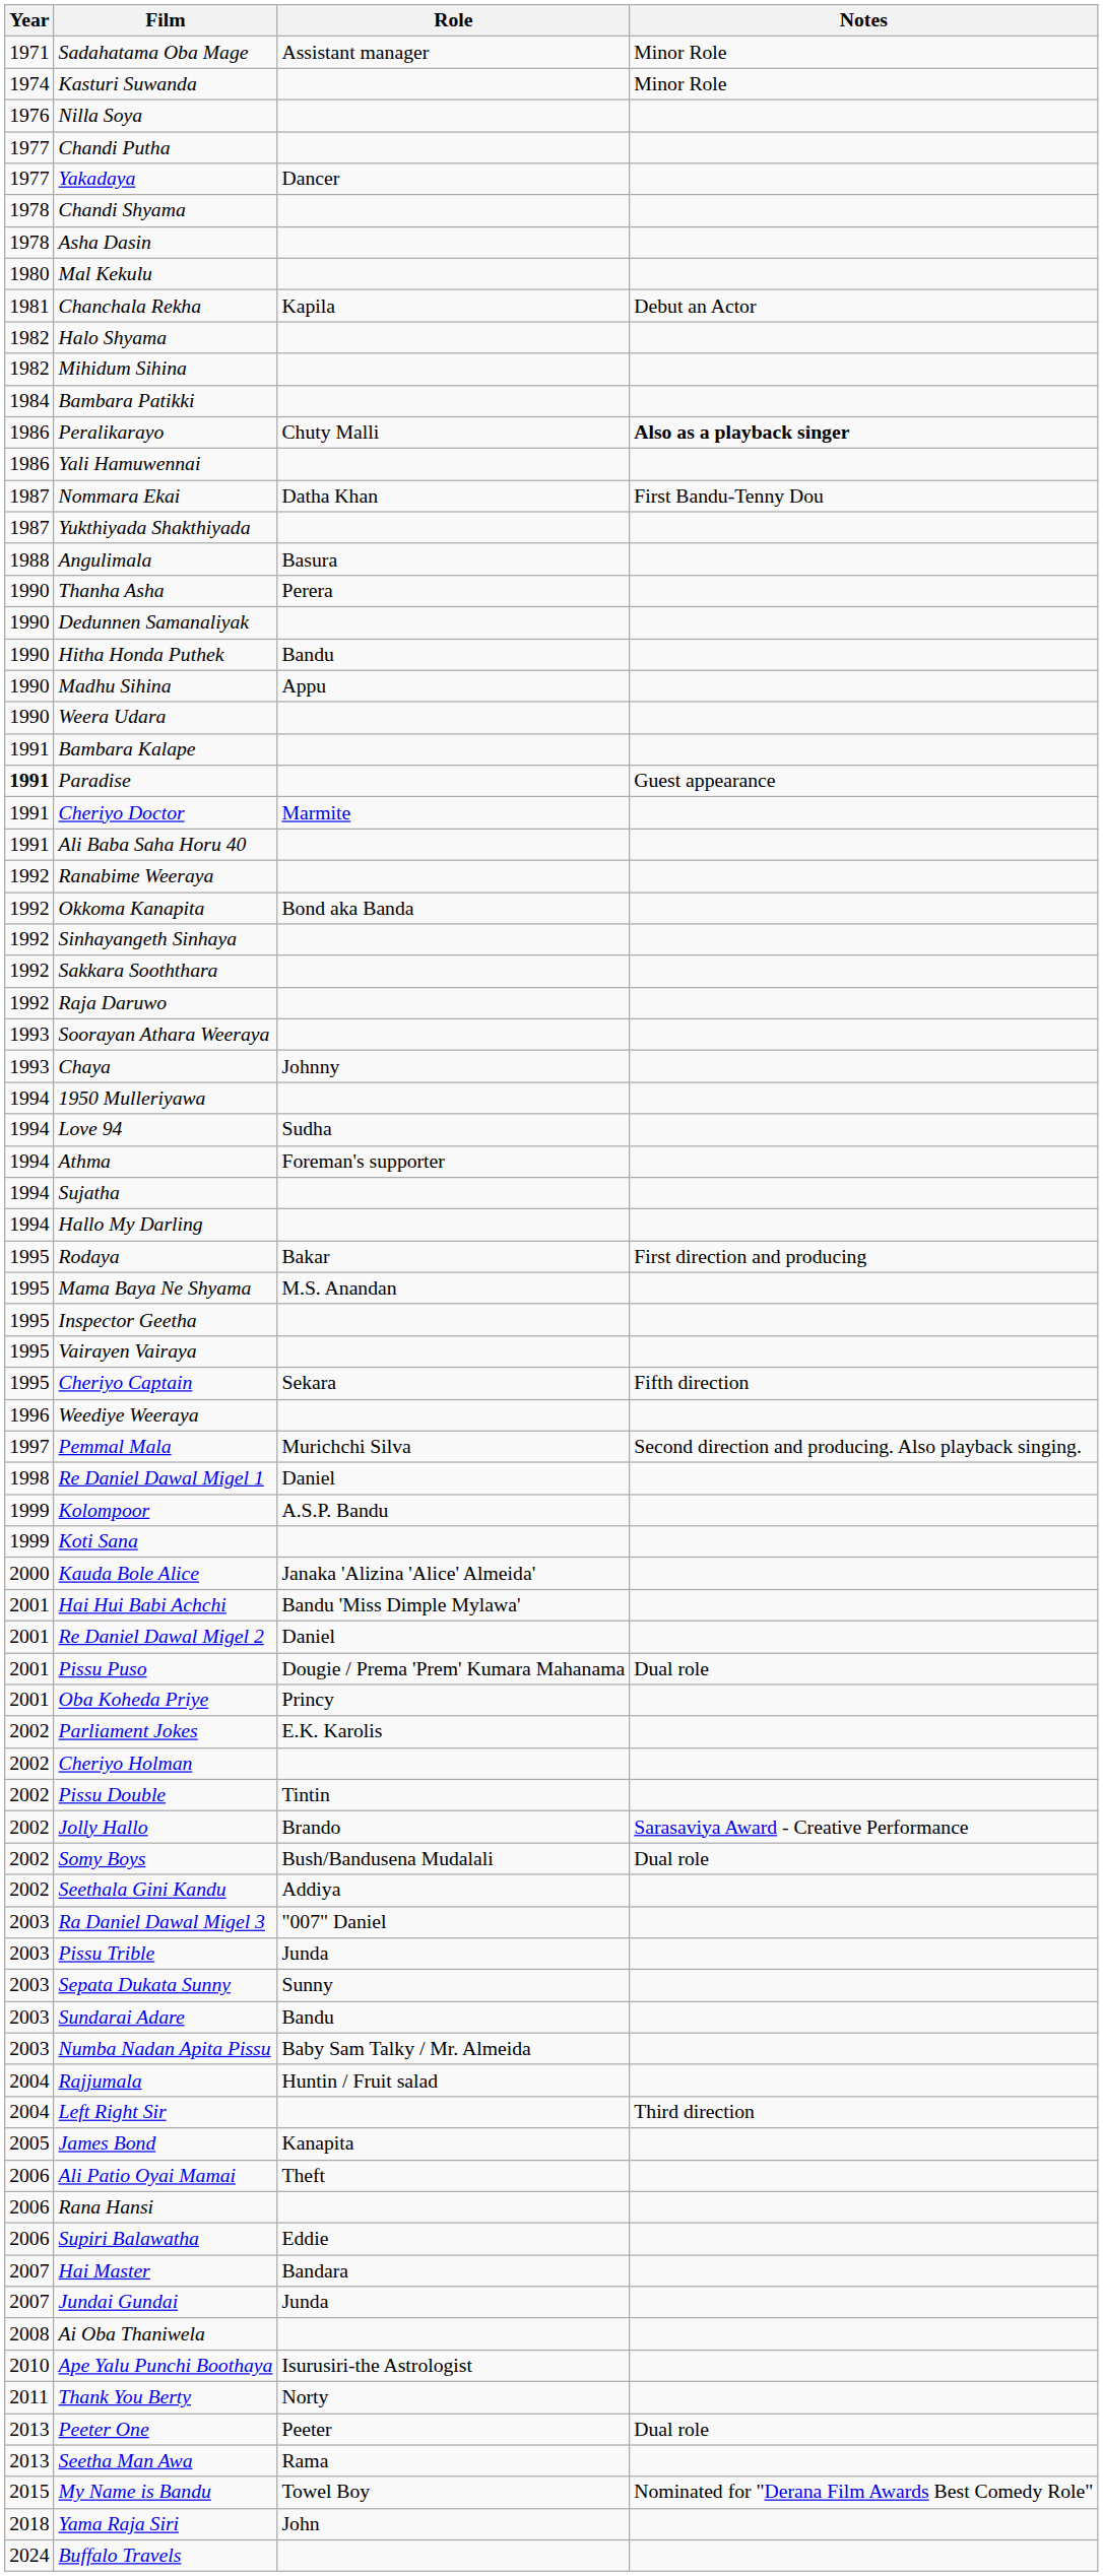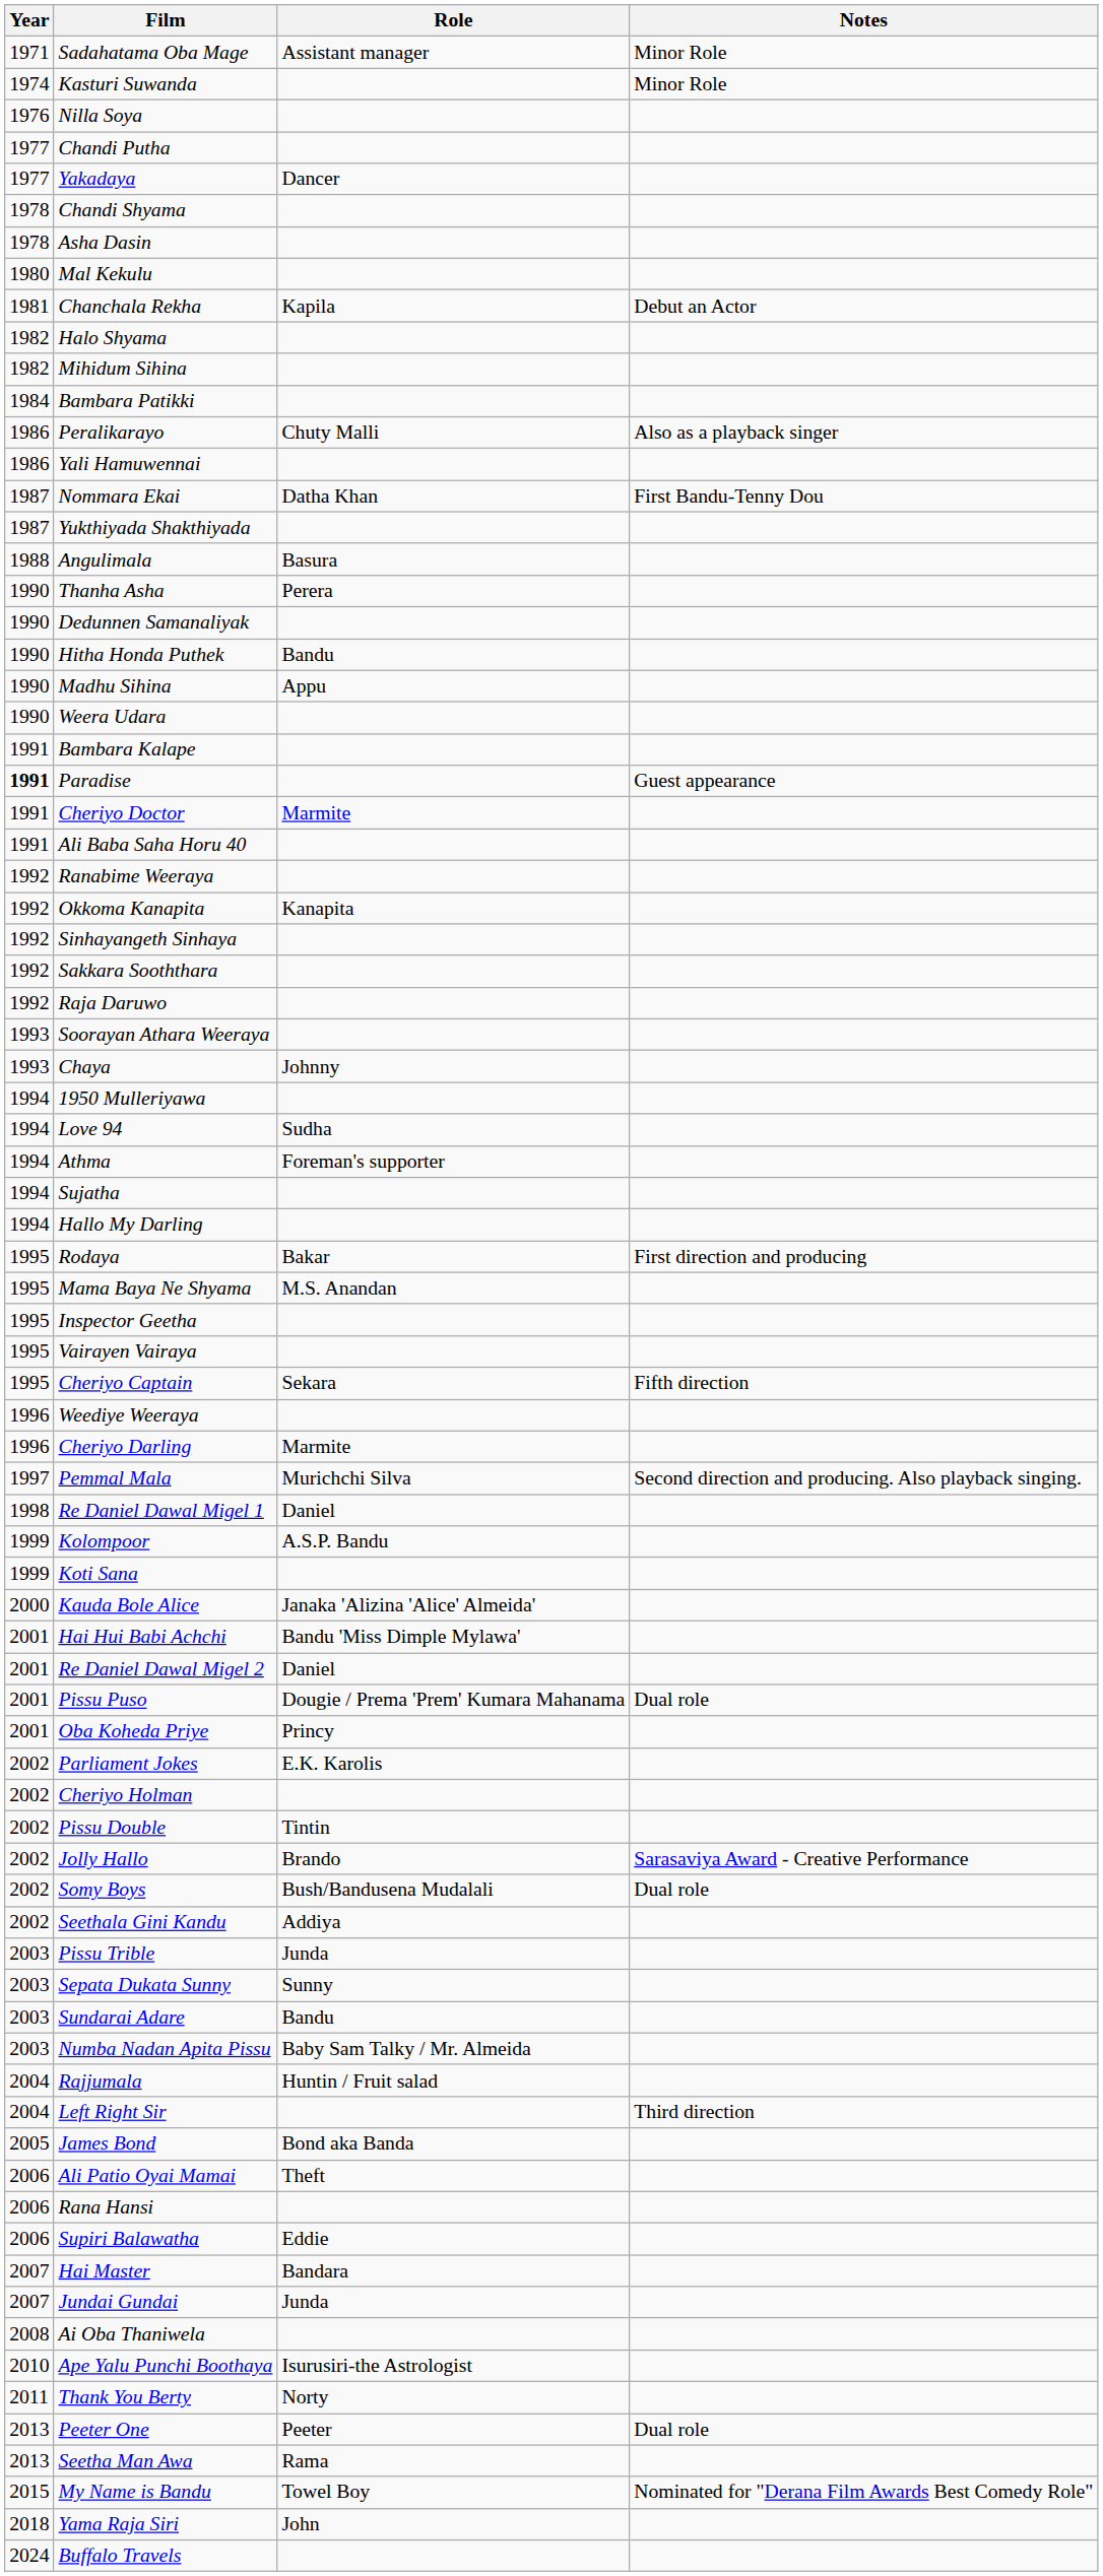 <table class="wikitable">
 <tr>
 <th>Year</th>
 <th>Film</th>
 <th>Role</th>
 <th>Notes</th>
 </tr>
 <tr>
 <td>1971</td>
 <td><em>Sadahatama Oba Mage</em></td>
 <td>Assistant manager</td>
 <td>Minor Role</td>
 </tr>
 <tr>
 <td>1974</td>
 <td><em>Kasturi Suwanda</em></td>
 <td></td>
 <td>Minor Role </td>
 </tr>
 <tr>
 <td>1976</td>
 <td><em>Nilla Soya</em></td>
 <td></td>
 <td></td>
 </tr>
 <tr>
 <td>1977</td>
 <td><em>Chandi Putha</em></td>
 <td></td>
 <td></td>
 </tr>
 <tr>
 <td>1977</td>
 <td><em><a href='#'>Yakadaya</a></em></td>
 <td>Dancer</td>
 <td></td>
 </tr>
 <tr>
 <td>1978</td>
 <td><em>Chandi Shyama</em></td>
 <td></td>
 <td></td>
 </tr>
 <tr>
 <td>1978</td>
 <td><em>Asha Dasin</em></td>
 <td></td>
 <td></td>
 </tr>
 <tr>
 <td>1980</td>
 <td><em>Mal Kekulu</em></td>
 <td></td>
 <td></td>
 </tr>
 <tr>
 <td>1981</td>
 <td><em>Chanchala Rekha</em></td>
 <td>Kapila</td>
 <td>Debut an Actor</td>
 </tr>
 <tr>
 <td>1982</td>
 <td><em>Halo Shyama</em></td>
 <td></td>
 <td></td>
 </tr>
 <tr>
 <td>1982</td>
 <td><em>Mihidum Sihina</em></td>
 <td></td>
 <td></td>
 </tr>
 <tr>
 <td>1984</td>
 <td><em>Bambara Patikki</em></td>
 <td></td>
 <td></td>
 </tr>
 <tr>
 <td>1986</td>
 <td><em>Peralikarayo</em></td>
 <td>Chuty Malli</td>
-<td><strong>Also as a playback singer</strong></td>
+<td>Also as a playback singer</td>
 </tr>
 <tr>
 <td>1986</td>
 <td><em>Yali Hamuwennai</em></td>
 <td></td>
 <td></td>
 </tr>
 <tr>
 <td>1987</td>
 <td><em>Nommara Ekai</em></td>
 <td>Datha Khan</td>
 <td>First Bandu-Tenny Dou</td>
 </tr>
 <tr>
 <td>1987</td>
 <td><em>Yukthiyada Shakthiyada</em></td>
 <td></td>
 <td></td>
 </tr>
 <tr>
 <td>1988</td>
 <td><em>Angulimala</em></td>
 <td>Basura</td>
 <td></td>
 </tr>
 <tr>
 <td>1990</td>
 <td><em>Thanha Asha</em></td>
 <td>Perera</td>
 <td></td>
 </tr>
 <tr>
 <td>1990</td>
 <td><em>Dedunnen Samanaliyak</em></td>
 <td></td>
 <td></td>
 </tr>
 <tr>
 <td>1990</td>
 <td><em>Hitha Honda Puthek</em></td>
 <td>Bandu</td>
 <td></td>
 </tr>
 <tr>
 <td>1990</td>
 <td><em>Madhu Sihina</em></td>
 <td>Appu</td>
 <td></td>
 </tr>
 <tr>
 <td>1990</td>
 <td><em>Weera Udara</em></td>
 <td></td>
 <td></td>
 </tr>
 <tr>
 <td>1991</td>
 <td><em>Bambara Kalape</em></td>
 <td></td>
 <td></td>
 </tr>
 <tr>
 <td><strong>1991</strong></td>
 <td><em>Paradise</em></td>
 <td></td>
 <td>Guest appearance</td>
 </tr>
 <tr>
 <td>1991</td>
 <td><em><a href='#'>Cheriyo Doctor</a></em></td>
 <td><a href='#'>Marmite</a></td>
 <td></td>
 </tr>
 <tr>
 <td>1991</td>
 <td><em>Ali Baba Saha Horu 40</em></td>
 <td></td>
 <td></td>
 </tr>
 <tr>
 <td>1992</td>
 <td><em>Ranabime Weeraya</em></td>
 <td></td>
 <td></td>
 </tr>
 <tr>
 <td>1992</td>
 <td><em>Okkoma Kanapita</em></td>
-<td>Bond aka Banda</td>
+<td>Kanapita</td>
 <td></td>
 </tr>
 <tr>
 <td>1992</td>
 <td><em>Sinhayangeth Sinhaya</em></td>
 <td></td>
 <td></td>
 </tr>
 <tr>
 <td>1992</td>
 <td><em>Sakkara Sooththara</em></td>
 <td></td>
 <td></td>
 </tr>
 <tr>
 <td>1992</td>
 <td><em>Raja Daruwo</em></td>
 <td></td>
 <td></td>
 </tr>
 <tr>
 <td>1993</td>
 <td><em>Soorayan Athara Weeraya</em></td>
 <td></td>
 <td></td>
 </tr>
 <tr>
 <td>1993</td>
 <td><em>Chaya</em></td>
 <td>Johnny</td>
 <td></td>
 </tr>
 <tr>
 <td>1994</td>
 <td><em>1950 Mulleriyawa</em></td>
 <td></td>
 <td></td>
 </tr>
 <tr>
 <td>1994</td>
 <td><em>Love 94</em></td>
 <td>Sudha</td>
 <td></td>
 </tr>
 <tr>
 <td>1994</td>
 <td><em>Athma</em></td>
 <td>Foreman's supporter</td>
 <td></td>
 </tr>
 <tr>
 <td>1994</td>
 <td><em>Sujatha</em></td>
 <td></td>
 <td></td>
 </tr>
 <tr>
 <td>1994</td>
 <td><em>Hallo My Darling </em></td>
 <td></td>
 <td></td>
 </tr>
 <tr>
 <td>1995</td>
 <td><em>Rodaya</em></td>
 <td>Bakar</td>
 <td>First direction and producing</td>
 </tr>
 <tr>
 <td>1995</td>
 <td><em>Mama Baya Ne Shyama</em></td>
 <td>M.S. Anandan</td>
 <td></td>
 </tr>
 <tr>
 <td>1995</td>
 <td><em>Inspector Geetha</em></td>
 <td></td>
 <td></td>
 </tr>
 <tr>
 <td>1995</td>
 <td><em>Vairayen Vairaya</em></td>
 <td></td>
 <td></td>
 </tr>
 <tr>
 <td>1995</td>
 <td><em><a href='#'>Cheriyo Captain</a></em></td>
 <td>Sekara</td>
 <td>Fifth direction</td>
 </tr>
 <tr>
 <td>1996</td>
 <td><em>Weediye Weeraya</em></td>
 <td></td>
 <td></td>
 </tr>
 <tr>
+<td>1996</td>
+<td><em><a href='#'>Cheriyo Darling</a></em></td>
+<td>Marmite</td>
+<td></td>
+</tr>
+<tr>
 <td>1997</td>
 <td><em><a href='#'>Pemmal Mala</a></em></td>
 <td>Murichchi Silva</td>
 <td>Second direction and producing. Also playback singing.</td>
 </tr>
 <tr>
 <td>1998</td>
 <td><em><a href='#'>Re Daniel Dawal Migel 1</a></em></td>
 <td>Daniel</td>
 <td></td>
 </tr>
 <tr>
 <td>1999</td>
 <td><em><a href='#'>Kolompoor</a></em></td>
 <td>A.S.P. Bandu</td>
 <td></td>
 </tr>
 <tr>
 <td>1999</td>
 <td><em><a href='#'>Koti Sana</a></em></td>
 <td></td>
 <td></td>
 </tr>
 <tr>
 <td>2000</td>
 <td><em><a href='#'>Kauda Bole Alice</a></em></td>
 <td>Janaka 'Alizina 'Alice' Almeida'</td>
 <td></td>
 </tr>
 <tr>
 <td>2001</td>
 <td><em><a href='#'>Hai Hui Babi Achchi</a></em></td>
 <td>Bandu 'Miss Dimple Mylawa'</td>
 <td></td>
 </tr>
 <tr>
 <td>2001</td>
 <td><em><a href='#'>Re Daniel Dawal Migel 2</a></em></td>
 <td>Daniel</td>
 <td></td>
 </tr>
 <tr>
 <td>2001</td>
 <td><em><a href='#'>Pissu Puso</a></em></td>
 <td>Dougie / Prema 'Prem' Kumara Mahanama</td>
 <td>Dual role</td>
 </tr>
 <tr>
 <td>2001</td>
 <td><em><a href='#'>Oba Koheda Priye</a></em></td>
 <td>Princy</td>
 <td></td>
 </tr>
 <tr>
 <td>2002</td>
 <td><em><a href='#'>Parliament Jokes</a></em></td>
 <td>E.K. Karolis</td>
 <td></td>
 </tr>
 <tr>
 <td>2002</td>
 <td><em><a href='#'>Cheriyo Holman</a></em></td>
 <td></td>
 <td></td>
 </tr>
 <tr>
 <td>2002</td>
 <td><em><a href='#'>Pissu Double</a></em></td>
 <td>Tintin</td>
 <td></td>
 </tr>
 <tr>
 <td>2002</td>
 <td><em><a href='#'>Jolly Hallo</a></em></td>
 <td>Brando</td>
 <td><a href='#'>Sarasaviya Award</a> - Creative Performance</td>
 </tr>
 <tr>
 <td>2002</td>
 <td><em><a href='#'>Somy Boys</a></em></td>
 <td>Bush/Bandusena Mudalali</td>
 <td>Dual role</td>
 </tr>
 <tr>
 <td>2002</td>
 <td><em><a href='#'>Seethala Gini Kandu</a></em></td>
 <td>Addiya</td>
 <td></td>
 </tr>
 <tr>
 <td>2003</td>
-<td><em><a href='#'>Ra Daniel Dawal Migel 3</a></em></td>
-<td>"007" Daniel</td>
-<td></td>
-</tr>
-<tr>
-<td>2003</td>
 <td><em><a href='#'>Pissu Trible</a></em></td>
 <td>Junda</td>
 <td></td>
 </tr>
 <tr>
 <td>2003</td>
 <td><em><a href='#'>Sepata Dukata Sunny</a></em></td>
 <td>Sunny</td>
 <td></td>
 </tr>
 <tr>
 <td>2003</td>
 <td><em><a href='#'>Sundarai Adare</a></em></td>
 <td>Bandu</td>
 <td></td>
 </tr>
 <tr>
 <td>2003</td>
 <td><em><a href='#'>Numba Nadan Apita Pissu</a></em></td>
 <td>Baby Sam Talky / Mr. Almeida</td>
 <td></td>
 </tr>
 <tr>
 <td>2004</td>
 <td><em><a href='#'>Rajjumala</a></em></td>
 <td>Huntin / Fruit salad</td>
 <td></td>
 </tr>
 <tr>
 <td>2004</td>
 <td><em><a href='#'>Left Right Sir</a></em></td>
 <td></td>
 <td>Third direction</td>
 </tr>
 <tr>
 <td>2005</td>
 <td><em><a href='#'>James Bond</a></em></td>
-<td>Kanapita</td>
+<td>Bond aka Banda</td>
 <td></td>
 </tr>
 <tr>
 <td>2006</td>
 <td><em><a href='#'>Ali Patio Oyai Mamai</a></em></td>
 <td>Theft</td>
 <td></td>
 </tr>
 <tr>
 <td>2006</td>
 <td><em>Rana Hansi</em></td>
 <td></td>
 <td></td>
 </tr>
 <tr>
 <td>2006</td>
 <td><em><a href='#'>Supiri Balawatha</a></em></td>
 <td>Eddie</td>
 <td></td>
 </tr>
 <tr>
 <td>2007</td>
 <td><em><a href='#'>Hai Master</a></em></td>
 <td>Bandara</td>
 <td></td>
 </tr>
 <tr>
 <td>2007</td>
 <td><em><a href='#'>Jundai Gundai</a></em></td>
 <td>Junda</td>
 <td></td>
 </tr>
 <tr>
 <td>2008</td>
 <td><em>Ai Oba Thaniwela</em></td>
 <td></td>
 <td></td>
 </tr>
 <tr>
 <td>2010</td>
 <td><em><a href='#'>Ape Yalu Punchi Boothaya</a></em></td>
 <td>Isurusiri-the Astrologist</td>
 <td></td>
 </tr>
 <tr>
 <td>2011</td>
 <td><em><a href='#'>Thank You Berty</a></em></td>
 <td>Norty</td>
 <td></td>
 </tr>
 <tr>
 <td>2013</td>
 <td><em><a href='#'>Peeter One</a></em></td>
 <td>Peeter</td>
 <td>Dual role</td>
 </tr>
 <tr>
 <td>2013</td>
 <td><em><a href='#'>Seetha Man Awa</a></em></td>
 <td>Rama</td>
 <td></td>
 </tr>
 <tr>
 <td>2015</td>
 <td><em><a href='#'>My Name is Bandu</a></em></td>
 <td>Towel Boy</td>
 <td>Nominated for "<a href='#'>Derana Film Awards</a> Best Comedy Role"</td>
 </tr>
 <tr>
 <td>2018</td>
 <td><em><a href='#'>Yama Raja Siri</a></em></td>
 <td>John</td>
 <td></td>
 </tr>
 <tr>
 <td>2024</td>
 <td><em><a href='#'>Buffalo Travels</a></em></td>
 <td></td>
 <td></td>
 </tr>
 </table>
